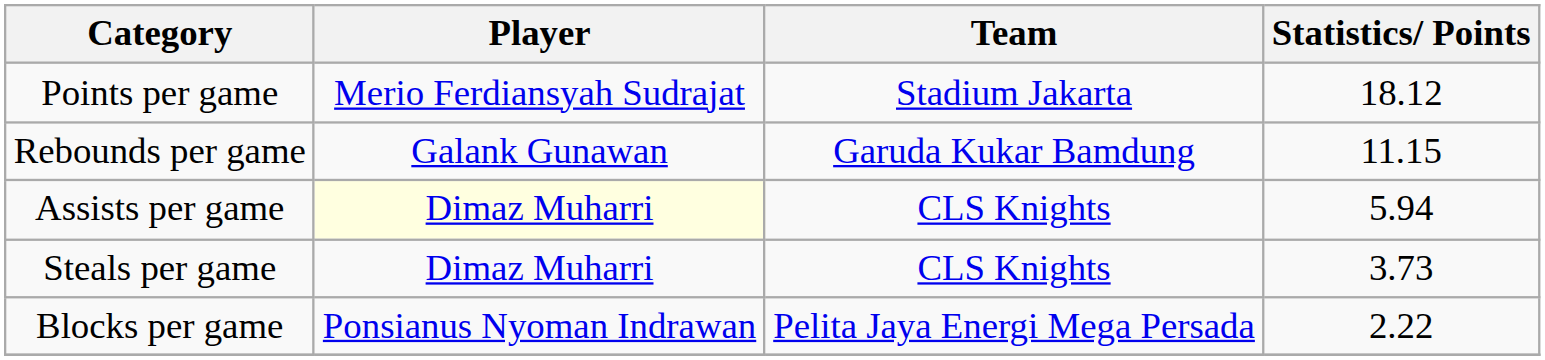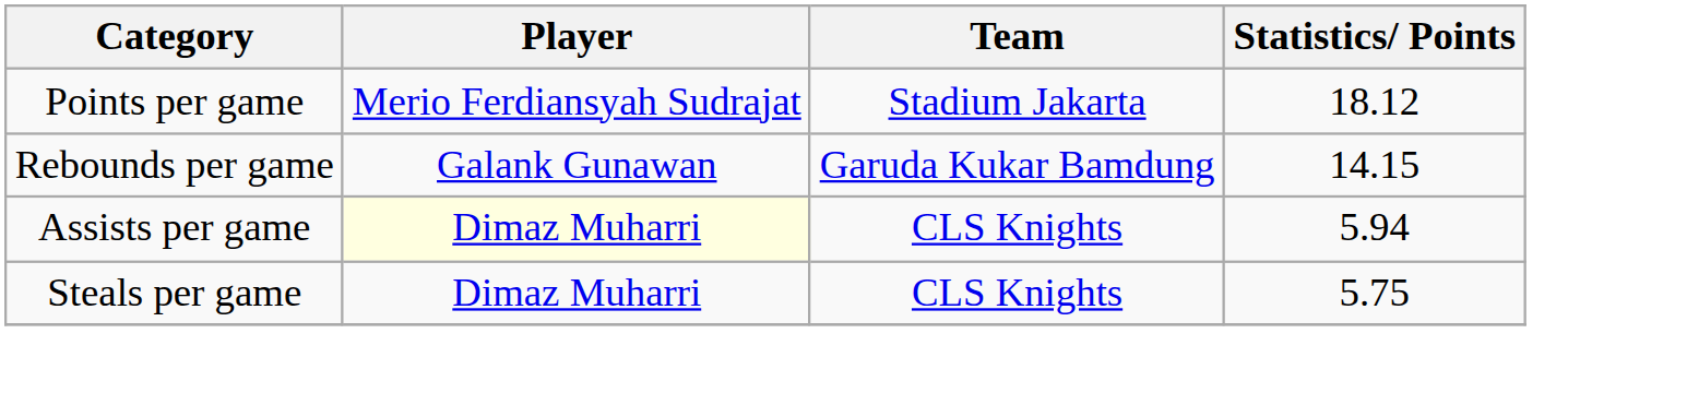 <table class="wikitable" style="text-align:center">
 <tr>
 <th>Category</th>
 <th>Player</th>
 <th>Team</th>
 <th>Statistics/ Points</th>
 </tr>
 <tr>
 <td>Points per game</td>
 <td><a href='#'>Merio Ferdiansyah Sudrajat</a></td>
 <td><a href='#'>Stadium Jakarta</a></td>
 <td>18.12</td>
 </tr>
 <tr>
 <td>Rebounds per game</td>
 <td><a href='#'>Galank Gunawan</a></td>
 <td><a href='#'>Garuda Kukar Bamdung</a></td>
-<td>11.15</td>
+<td>14.15</td>
 </tr>
 <tr>
 <td>Assists per game</td>
 <td style="background: lightyellow;"><a href='#'>Dimaz Muharri</a></td>
 <td><a href='#'>CLS Knights</a></td>
 <td>5.94</td>
 </tr>
 <tr>
 <td>Steals per game</td>
 <td><a href='#'>Dimaz Muharri</a></td>
 <td><a href='#'>CLS Knights</a></td>
-<td>3.73</td>
-</tr>
-<tr>
-<td>Blocks per game</td>
-<td><a href='#'>Ponsianus Nyoman Indrawan</a></td>
-<td><a href='#'>Pelita Jaya Energi Mega Persada</a></td>
-<td>2.22</td>
+<td>5.75</td>
 </tr>
 <tr>
 </tr>
 </table>
